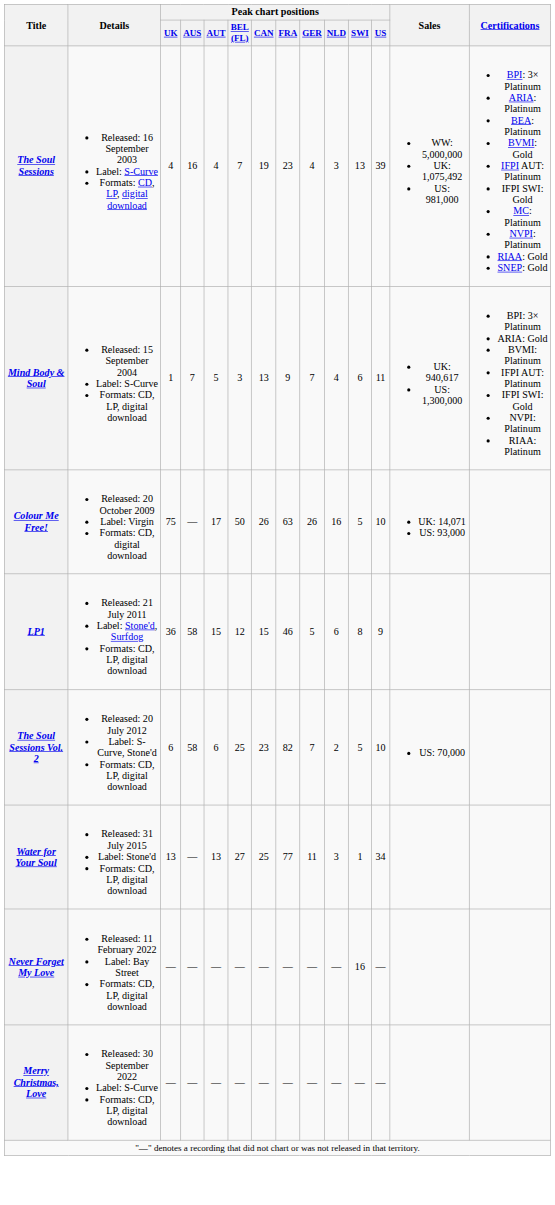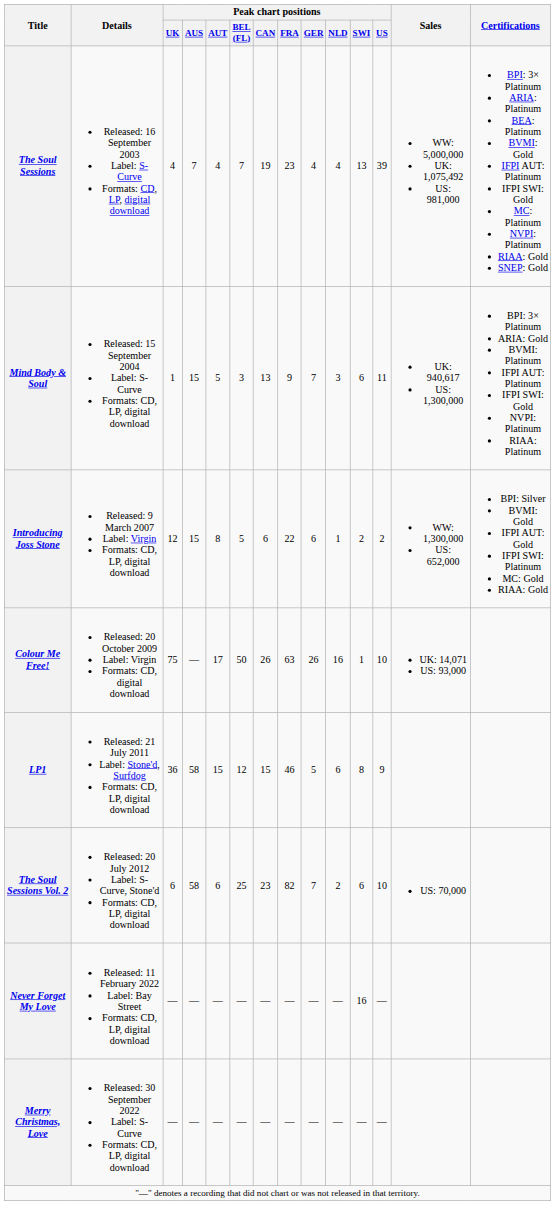 <table class="wikitable plainrowheaders" style="text-align:center;">
 <tr>
 <th scope="col" rowspan="2" style="width:11em;">Title</th>
 <th scope="col" rowspan="2" style="width:16em;">Details</th>
 <th scope="col" colspan="10">Peak chart positions</th>
 <th scope="col" rowspan="2" style="width:11em;">Sales</th>
 <th scope="col" rowspan="2" style="width:13em;"><a href='#'>Certifications</a></th>
 </tr>
 <tr>
 <th scope="col" style="width:2.5em;font-size:90%;"><a href='#'>UK</a><br></th>
 <th scope="col" style="width:2.5em;font-size:90%;"><a href='#'>AUS</a><br></th>
 <th scope="col" style="width:2.5em;font-size:90%;"><a href='#'>AUT</a><br></th>
 <th scope="col" style="width:2.5em;font-size:90%;"><a href='#'>BEL<br>(FL)</a><br></th>
 <th scope="col" style="width:2.5em;font-size:90%;"><a href='#'>CAN</a><br></th>
 <th scope="col" style="width:2.5em;font-size:90%;"><a href='#'>FRA</a><br></th>
 <th scope="col" style="width:2.5em;font-size:90%;"><a href='#'>GER</a><br></th>
 <th scope="col" style="width:2.5em;font-size:90%;"><a href='#'>NLD</a><br></th>
 <th scope="col" style="width:2.5em;font-size:90%;"><a href='#'>SWI</a><br></th>
 <th scope="col" style="width:2.5em;font-size:90%;"><a href='#'>US</a><br></th>
 </tr>
 <tr>
 <th scope="row"><em><a href='#'>The Soul Sessions</a></em></th>
 <td><br><ul><li>Released: 16 September 2003</li><li>Label: <a href='#'>S-Curve</a></li><li>Formats: <a href='#'>CD</a>, <a href='#'>LP</a>, <a href='#'>digital download</a></li></ul></td>
 <td>4</td>
-<td>16</td>
+<td>7</td>
 <td>4</td>
 <td>7</td>
 <td>19</td>
 <td>23</td>
 <td>4</td>
-<td>3</td>
+<td>4</td>
 <td>13</td>
 <td>39</td>
 <td><br><ul><li>WW: 5,000,000</li><li>UK: 1,075,492</li><li>US: 981,000</li></ul></td>
 <td><br><ul><li><a href='#'>BPI</a>: 3× Platinum</li><li><a href='#'>ARIA</a>: Platinum</li><li><a href='#'>BEA</a>: Platinum</li><li><a href='#'>BVMI</a>: Gold</li><li><a href='#'>IFPI</a> AUT: Platinum</li><li>IFPI SWI: Gold</li><li><a href='#'>MC</a>: Platinum</li><li><a href='#'>NVPI</a>: Platinum</li><li><a href='#'>RIAA</a>: Gold</li><li><a href='#'>SNEP</a>: Gold</li></ul></td>
 </tr>
 <tr>
 <th scope="row"><em><a href='#'>Mind Body & Soul</a></em></th>
 <td><br><ul><li>Released: 15 September 2004</li><li>Label: S-Curve</li><li>Formats: CD, LP, digital download</li></ul></td>
 <td>1</td>
-<td>7</td>
+<td>15</td>
 <td>5</td>
 <td>3</td>
 <td>13</td>
 <td>9</td>
 <td>7</td>
-<td>4</td>
+<td>3</td>
 <td>6</td>
 <td>11</td>
 <td><br><ul><li>UK: 940,617</li><li>US: 1,300,000</li></ul></td>
 <td><br><ul><li>BPI: 3× Platinum</li><li>ARIA: Gold</li><li>BVMI: Platinum</li><li>IFPI AUT: Platinum</li><li>IFPI SWI: Gold</li><li>NVPI: Platinum</li><li>RIAA: Platinum</li></ul></td>
+</tr>
+<tr>
+<th scope="row"><em><a href='#'>Introducing Joss Stone</a></em></th>
+<td><br><ul><li>Released: 9 March 2007</li><li>Label: <a href='#'>Virgin</a></li><li>Formats: CD, LP, digital download</li></ul></td>
+<td>12</td>
+<td>15</td>
+<td>8</td>
+<td>5</td>
+<td>6</td>
+<td>22</td>
+<td>6</td>
+<td>1</td>
+<td>2</td>
+<td>2</td>
+<td><br><ul><li>WW: 1,300,000</li><li>US: 652,000</li></ul></td>
+<td><br><ul><li>BPI: Silver</li><li>BVMI: Gold</li><li>IFPI AUT: Gold</li><li>IFPI SWI: Platinum</li><li>MC: Gold</li><li>RIAA: Gold</li></ul></td>
 </tr>
 <tr>
 <th scope="row"><em><a href='#'>Colour Me Free!</a></em></th>
 <td><br><ul><li>Released: 20 October 2009</li><li>Label: Virgin</li><li>Formats: CD, digital download</li></ul></td>
 <td>75</td>
 <td>—</td>
 <td>17</td>
 <td>50</td>
 <td>26</td>
 <td>63</td>
 <td>26</td>
 <td>16</td>
-<td>5</td>
+<td>1</td>
 <td>10</td>
 <td><br><ul><li>UK: 14,071</li><li>US: 93,000</li></ul></td>
 <td></td>
 </tr>
 <tr>
 <th scope="row"><em><a href='#'>LP1</a></em></th>
 <td><br><ul><li>Released: 21 July 2011</li><li>Label: <a href='#'>Stone'd</a>, <a href='#'>Surfdog</a></li><li>Formats: CD, LP, digital download</li></ul></td>
 <td>36</td>
 <td>58</td>
 <td>15</td>
 <td>12</td>
 <td>15</td>
 <td>46</td>
 <td>5</td>
 <td>6</td>
 <td>8</td>
 <td>9</td>
 <td></td>
 <td></td>
 </tr>
 <tr>
 <th scope="row"><em><a href='#'>The Soul Sessions Vol. 2</a></em></th>
 <td><br><ul><li>Released: 20 July 2012</li><li>Label: S-Curve, Stone'd</li><li>Formats: CD, LP, digital download</li></ul></td>
 <td>6</td>
 <td>58</td>
 <td>6</td>
 <td>25</td>
 <td>23</td>
 <td>82</td>
 <td>7</td>
 <td>2</td>
-<td>5</td>
+<td>6</td>
 <td>10</td>
 <td><br><ul><li>US: 70,000</li></ul></td>
-<td></td>
-</tr>
-<tr>
-<th scope="row"><em><a href='#'>Water for Your Soul</a></em></th>
-<td><br><ul><li>Released: 31 July 2015</li><li>Label: Stone'd</li><li>Formats: CD, LP, digital download</li></ul></td>
-<td>13</td>
-<td>—</td>
-<td>13</td>
-<td>27</td>
-<td>25</td>
-<td>77</td>
-<td>11</td>
-<td>3</td>
-<td>1</td>
-<td>34</td>
-<td></td>
 <td></td>
 </tr>
 <tr>
 <th scope="row"><em><a href='#'>Never Forget My Love</a></em></th>
 <td><br><ul><li>Released: 11 February 2022</li><li>Label: Bay Street</li><li>Formats: CD, LP, digital download</li></ul></td>
 <td>—</td>
 <td>—</td>
 <td>—</td>
 <td>—</td>
 <td>—</td>
 <td>—</td>
 <td>—</td>
 <td>—</td>
 <td>16</td>
 <td>—</td>
 <td></td>
 <td></td>
 </tr>
 <tr>
 <th scope="row"><em><a href='#'>Merry Christmas, Love</a></em></th>
 <td><br><ul><li>Released: 30 September 2022</li><li>Label: S-Curve</li><li>Formats: CD, LP, digital download</li></ul></td>
 <td>—</td>
 <td>—</td>
 <td>—</td>
 <td>—</td>
 <td>—</td>
 <td>—</td>
 <td>—</td>
 <td>—</td>
 <td>—</td>
 <td>—</td>
 <td></td>
 <td></td>
 </tr>
 <tr>
 <td colspan="14" style="font-size:90%">"—" denotes a recording that did not chart or was not released in that territory.</td>
 </tr>
 </table>
